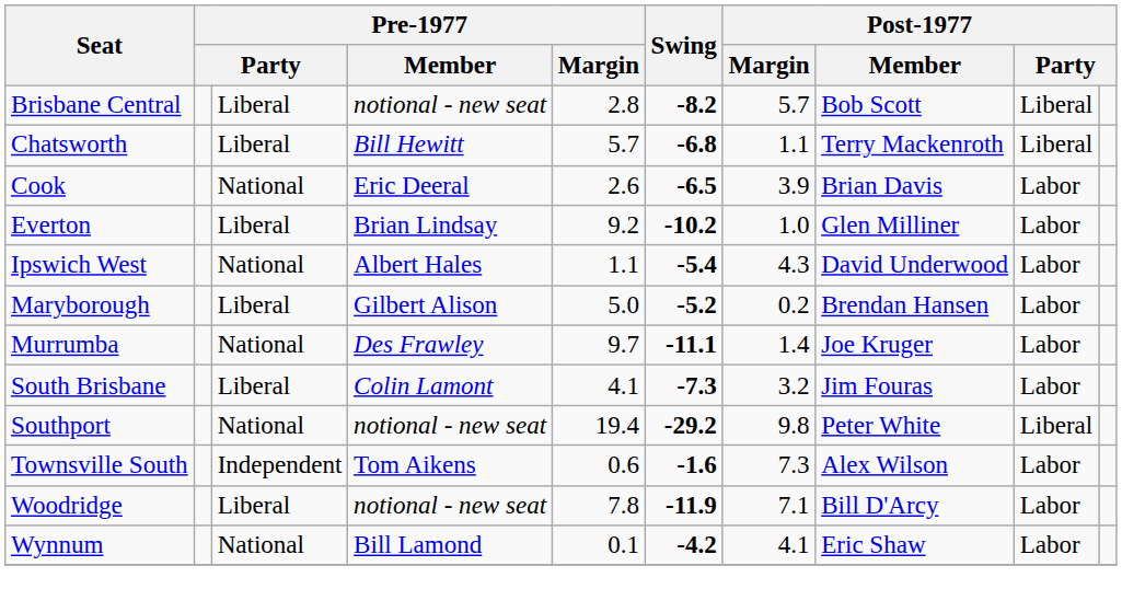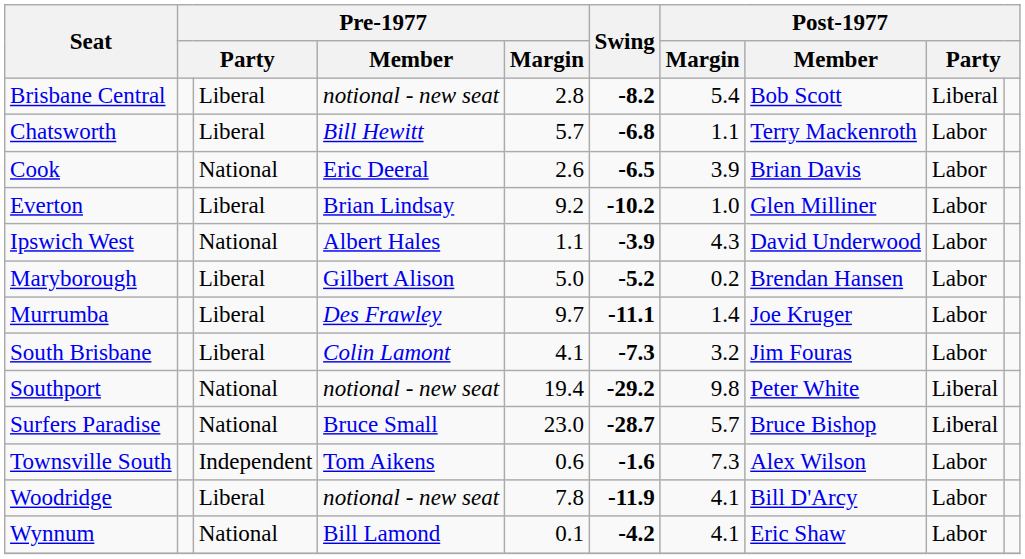 <table class="wikitable">
 <tr>
 <th rowspan="2">Seat</th>
 <th colspan="4">Pre-1977</th>
 <th rowspan="2">Swing</th>
 <th colspan="4">Post-1977</th>
 </tr>
 <tr>
 <th colspan="2">Party</th>
 <th>Member</th>
 <th>Margin</th>
 <th>Margin</th>
 <th>Member</th>
 <th colspan="2">Party</th>
 </tr>
 <tr>
 <td><a href='#'>Brisbane Central</a></td>
 <td> </td>
 <td>Liberal</td>
 <td><em>notional - new seat</em></td>
 <td style="text-align:right;">2.8</td>
 <td style="text-align:right;"><strong>-8.2</strong></td>
-<td style="text-align:right;">5.7</td>
+<td style="text-align:right;">5.4</td>
 <td><a href='#'>Bob Scott</a></td>
 <td>Liberal</td>
 <td> </td>
 </tr>
 <tr>
 <td><a href='#'>Chatsworth</a></td>
 <td> </td>
 <td>Liberal</td>
 <td><em><a href='#'>Bill Hewitt</a></em></td>
 <td style="text-align:right;">5.7</td>
 <td style="text-align:right;"><strong>-6.8</strong></td>
 <td style="text-align:right;">1.1</td>
 <td><a href='#'>Terry Mackenroth</a></td>
-<td>Liberal</td>
+<td>Labor</td>
 <td> </td>
 </tr>
 <tr>
 <td><a href='#'>Cook</a></td>
 <td> </td>
 <td>National</td>
 <td><a href='#'>Eric Deeral</a></td>
 <td style="text-align:right;">2.6</td>
 <td style="text-align:right;"><strong>-6.5</strong></td>
 <td style="text-align:right;">3.9</td>
 <td><a href='#'>Brian Davis</a></td>
 <td>Labor</td>
 <td> </td>
 </tr>
 <tr>
 <td><a href='#'>Everton</a></td>
 <td> </td>
 <td>Liberal</td>
 <td><a href='#'>Brian Lindsay</a></td>
 <td style="text-align:right;">9.2</td>
 <td style="text-align:right;"><strong>-10.2</strong></td>
 <td style="text-align:right;">1.0</td>
 <td><a href='#'>Glen Milliner</a></td>
 <td>Labor</td>
 <td> </td>
 </tr>
 <tr>
 <td><a href='#'>Ipswich West</a></td>
 <td> </td>
 <td>National</td>
 <td><a href='#'>Albert Hales</a></td>
 <td style="text-align:right;">1.1</td>
-<td style="text-align:right;"><strong>-5.4</strong></td>
+<td style="text-align:right;"><strong>-3.9</strong></td>
 <td style="text-align:right;">4.3</td>
 <td><a href='#'>David Underwood</a></td>
 <td>Labor</td>
 <td> </td>
 </tr>
 <tr>
 <td><a href='#'>Maryborough</a></td>
 <td> </td>
 <td>Liberal</td>
 <td><a href='#'>Gilbert Alison</a></td>
 <td style="text-align:right;">5.0</td>
 <td style="text-align:right;"><strong>-5.2</strong></td>
 <td style="text-align:right;">0.2</td>
 <td><a href='#'>Brendan Hansen</a></td>
 <td>Labor</td>
 <td> </td>
 </tr>
 <tr>
 <td><a href='#'>Murrumba</a></td>
 <td> </td>
-<td>National</td>
+<td>Liberal</td>
 <td><em><a href='#'>Des Frawley</a></em></td>
 <td style="text-align:right;">9.7</td>
 <td style="text-align:right;"><strong>-11.1</strong></td>
 <td style="text-align:right;">1.4</td>
 <td><a href='#'>Joe Kruger</a></td>
 <td>Labor</td>
 <td> </td>
 </tr>
 <tr>
 <td><a href='#'>South Brisbane</a></td>
 <td> </td>
 <td>Liberal</td>
 <td><em><a href='#'>Colin Lamont</a></em></td>
 <td style="text-align:right;">4.1</td>
 <td style="text-align:right;"><strong>-7.3</strong></td>
 <td style="text-align:right;">3.2</td>
 <td><a href='#'>Jim Fouras</a></td>
 <td>Labor</td>
 <td> </td>
 </tr>
 <tr>
 <td><a href='#'>Southport</a></td>
 <td> </td>
 <td>National</td>
 <td><em>notional - new seat</em></td>
 <td style="text-align:right;">19.4</td>
 <td style="text-align:right;"><strong>-29.2</strong></td>
 <td style="text-align:right;">9.8</td>
 <td><a href='#'>Peter White</a></td>
 <td>Liberal</td>
 <td> </td>
 </tr>
 <tr>
+<td><a href='#'>Surfers Paradise</a></td>
+<td> </td>
+<td>National</td>
+<td><a href='#'>Bruce Small</a></td>
+<td style="text-align:right;">23.0</td>
+<td style="text-align:right;"><strong>-28.7</strong></td>
+<td style="text-align:right;">5.7</td>
+<td><a href='#'>Bruce Bishop</a></td>
+<td>Liberal</td>
+<td> </td>
+</tr>
+<tr>
 <td><a href='#'>Townsville South</a></td>
 <td> </td>
 <td>Independent</td>
 <td><a href='#'>Tom Aikens</a></td>
 <td style="text-align:right;">0.6</td>
 <td style="text-align:right;"><strong>-1.6</strong></td>
 <td style="text-align:right;">7.3</td>
 <td><a href='#'>Alex Wilson</a></td>
 <td>Labor</td>
 <td> </td>
 </tr>
 <tr>
 <td><a href='#'>Woodridge</a></td>
 <td> </td>
 <td>Liberal</td>
 <td><em>notional - new seat</em></td>
 <td style="text-align:right;">7.8</td>
 <td style="text-align:right;"><strong>-11.9</strong></td>
-<td style="text-align:right;">7.1</td>
+<td style="text-align:right;">4.1</td>
 <td><a href='#'>Bill D'Arcy</a></td>
 <td>Labor</td>
 <td> </td>
 </tr>
 <tr>
 <td><a href='#'>Wynnum</a></td>
 <td> </td>
 <td>National</td>
 <td><a href='#'>Bill Lamond</a></td>
 <td style="text-align:right;">0.1</td>
 <td style="text-align:right;"><strong>-4.2</strong></td>
 <td style="text-align:right;">4.1</td>
 <td><a href='#'>Eric Shaw</a></td>
 <td>Labor</td>
 <td> </td>
 </tr>
 <tr>
 </tr>
 </table>
